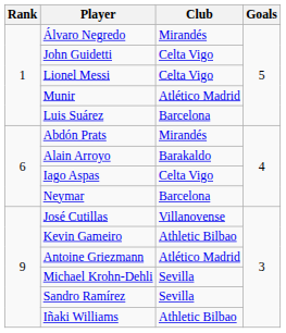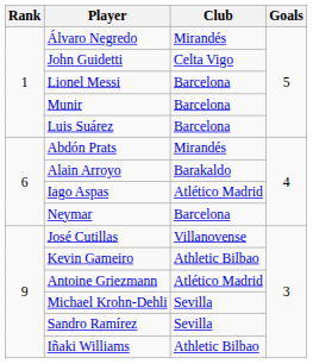 <table class="wikitable sortable" style="text-align:center">
 <tr>
 <th>Rank</th>
 <th>Player</th>
 <th>Club</th>
 <th>Goals</th>
 </tr>
 <tr>
 <td rowspan="5">1</td>
 <td align="left"> <a href='#'>Álvaro Negredo</a></td>
 <td align="left"><a href='#'>Mirandés</a></td>
 <td rowspan="5">5</td>
 </tr>
 <tr>
 <td align="left"> <a href='#'>John Guidetti</a></td>
 <td align="left"><a href='#'>Celta Vigo</a></td>
 </tr>
 <tr>
 <td align="left"> <a href='#'>Lionel Messi</a></td>
-<td align="left"><a href='#'>Celta Vigo</a></td>
+<td align="left"><a href='#'>Barcelona</a></td>
 </tr>
 <tr>
 <td align="left"> <a href='#'>Munir</a></td>
-<td align="left"><a href='#'>Atlético Madrid</a></td>
+<td align="left"><a href='#'>Barcelona</a></td>
 </tr>
 <tr>
 <td align="left"> <a href='#'>Luis Suárez</a></td>
 <td align="left"><a href='#'>Barcelona</a></td>
 </tr>
 <tr>
 <td rowspan="4">6</td>
 <td align="left"> <a href='#'>Abdón Prats</a></td>
 <td align="left"><a href='#'>Mirandés</a></td>
 <td rowspan="4">4</td>
 </tr>
 <tr>
 <td align="left"> <a href='#'>Alain Arroyo</a></td>
 <td align="left"><a href='#'>Barakaldo</a></td>
 </tr>
 <tr>
 <td align="left"> <a href='#'>Iago Aspas</a></td>
-<td align="left"><a href='#'>Celta Vigo</a></td>
+<td align="left"><a href='#'>Atlético Madrid</a></td>
 </tr>
 <tr>
 <td align="left"> <a href='#'>Neymar</a></td>
 <td align="left"><a href='#'>Barcelona</a></td>
 </tr>
 <tr>
 <td rowspan="6">9</td>
 <td align="left"> <a href='#'>José Cutillas</a></td>
 <td align="left"><a href='#'>Villanovense</a></td>
 <td rowspan="6">3</td>
 </tr>
 <tr>
 <td align="left"> <a href='#'>Kevin Gameiro</a></td>
 <td align="left"><a href='#'>Athletic Bilbao</a></td>
 </tr>
 <tr>
 <td align="left"> <a href='#'>Antoine Griezmann</a></td>
 <td align="left"><a href='#'>Atlético Madrid</a></td>
 </tr>
 <tr>
 <td align="left"> <a href='#'>Michael Krohn-Dehli</a></td>
 <td align="left"><a href='#'>Sevilla</a></td>
 </tr>
 <tr>
 <td align="left"> <a href='#'>Sandro Ramírez</a></td>
 <td align="left"><a href='#'>Sevilla</a></td>
 </tr>
 <tr>
 <td align="left"> <a href='#'>Iñaki Williams</a></td>
 <td align="left"><a href='#'>Athletic Bilbao</a></td>
 </tr>
 </table>
